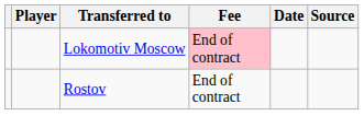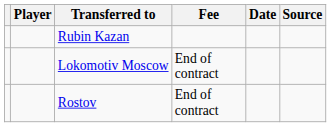 <table class="wikitable plainrowheaders sortable">
 <tr>
 <th></th>
 <th scope="col">Player</th>
 <th>Transferred to</th>
 <th style="width: 80px;">Fee</th>
 <th scope="col">Date</th>
 <th scope="col">Source</th>
 </tr>
 <tr>
 <td align="center"></td>
+<td></td>
+<td> <a href='#'>Rubin Kazan</a></td>
+<td></td>
+<td></td>
+<td></td>
+</tr>
+<tr>
+<td align="center"></td>
 <td> </td>
 <td> <a href='#'>Lokomotiv Moscow</a></td>
-<td style="background: pink;">End of contract</td>
+<td>End of contract</td>
 <td></td>
 <td></td>
 </tr>
 <tr>
 <td align="center"></td>
 <td> </td>
 <td> <a href='#'>Rostov</a></td>
 <td>End of contract</td>
 <td></td>
 <td></td>
 </tr>
 </table>
